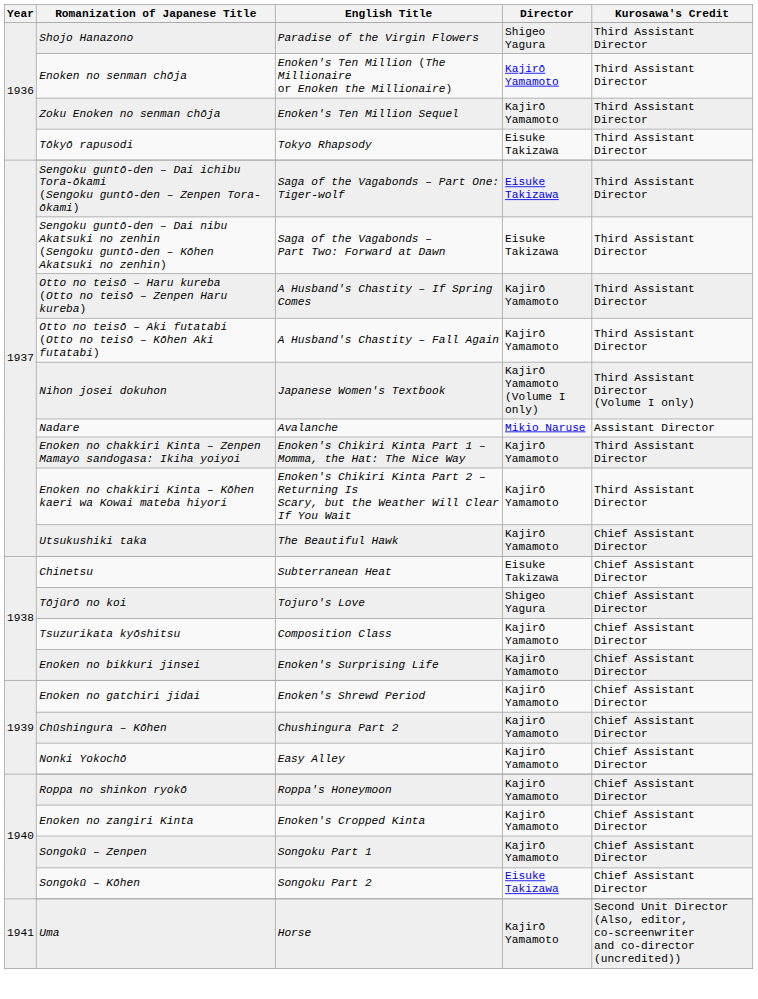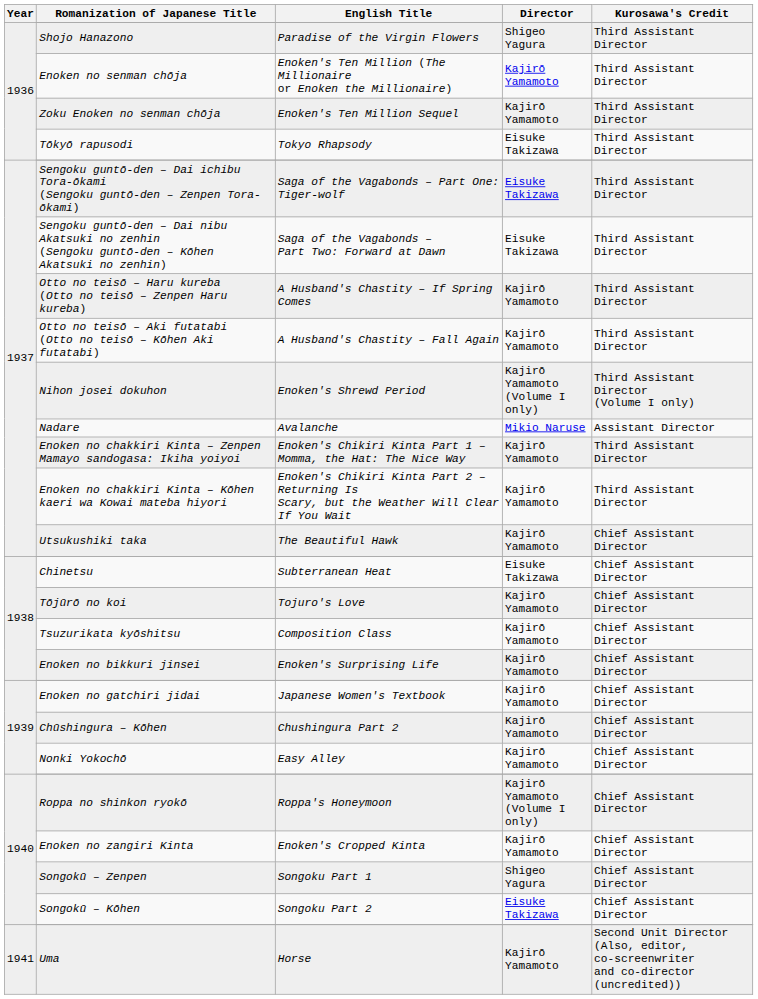 <table class="wikitable" border="1" style="font-size: 100%;">
 <tr>
 <th>Year</th>
 <th>Romanization of Japanese Title</th>
 <th>English Title</th>
 <th>Director</th>
 <th>Kurosawa's Credit</th>
 </tr>
 <tr>
 <td rowspan=5 style=background:#efefef;>1936</td>
 </tr>
 <tr style="background:#efefef;">
 <td><em>Shojo Hanazono</em></td>
 <td><em>Paradise of the Virgin Flowers</em></td>
 <td>Shigeo Yagura</td>
 <td>Third Assistant Director</td>
 </tr>
 <tr>
 <td><em>Enoken no senman chōja</em></td>
 <td><em>Enoken's Ten Million</em> (<em>The Millionaire</em> <br>or <em>Enoken the Millionaire</em>)</td>
 <td><a href='#'>Kajirō Yamamoto</a></td>
 <td>Third Assistant Director</td>
 </tr>
 <tr style="background:#efefef;">
 <td><em>Zoku Enoken no senman chōja</em></td>
 <td><em>Enoken's Ten Million Sequel</em></td>
 <td>Kajirō Yamamoto</td>
 <td>Third Assistant Director</td>
 </tr>
 <tr>
 <td><em>Tōkyō rapusodi</em></td>
 <td><em>Tokyo Rhapsody</em></td>
 <td>Eisuke Takizawa</td>
 <td>Third Assistant Director</td>
 </tr>
 <tr>
 <td rowspan=10 style=background:#efefef;>1937</td>
 </tr>
 <tr style="background:#efefef;">
 <td><em>Sengoku guntō-den</em> – <em>Dai ichibu Tora-ōkami</em><br>(<em>Sengoku guntō-den</em> – <em>Zenpen Tora-ōkami</em>)</td>
 <td><em>Saga of the Vagabonds</em> – <em>Part One: Tiger-wolf</em></td>
 <td><a href='#'>Eisuke Takizawa</a></td>
 <td>Third Assistant Director</td>
 </tr>
 <tr>
 <td><em>Sengoku guntō-den</em> – <em>Dai nibu Akatsuki no zenhin</em><br>(<em>Sengoku guntō-den</em> – <em>Kōhen Akatsuki no zenhin</em>)</td>
 <td><em>Saga of the Vagabonds</em> – <br><em>Part Two: Forward at Dawn</em></td>
 <td>Eisuke Takizawa</td>
 <td>Third Assistant Director</td>
 </tr>
 <tr style="background:#efefef;">
 <td><em>Otto no teisō – Haru kureba</em><br>(<em>Otto no teisō</em> – <em>Zenpen Haru kureba</em>)</td>
 <td><em>A Husband's Chastity – If Spring Comes</em></td>
 <td>Kajirō Yamamoto</td>
 <td>Third Assistant Director</td>
 </tr>
 <tr>
 <td><em>Otto no teisō – Aki futatabi</em><br>(<em>Otto no teisō</em> – <em>Kōhen Aki futatabi</em>)</td>
 <td><em>A Husband's Chastity – Fall Again</em></td>
 <td>Kajirō Yamamoto</td>
 <td>Third Assistant Director</td>
 </tr>
 <tr style="background:#efefef;">
 <td><em>Nihon josei dokuhon</em></td>
-<td><em>Japanese Women's Textbook</em></td>
+<td><em>Enoken's Shrewd Period</em></td>
 <td>Kajirō Yamamoto <br>(Volume I only)</td>
 <td>Third Assistant Director <br>(Volume I only)</td>
 </tr>
 <tr>
 <td><em>Nadare</em></td>
 <td><em>Avalanche</em></td>
 <td><a href='#'>Mikio Naruse</a></td>
 <td>Assistant Director</td>
 </tr>
 <tr style="background:#efefef;">
 <td><em>Enoken no chakkiri Kinta</em> – <em>Zenpen</em> <br><em>Mamayo sandogasa: Ikiha yoiyoi</em></td>
 <td><em>Enoken's Chikiri Kinta Part 1 –</em> <br><em>Momma, the Hat: The Nice Way</em></td>
 <td>Kajirō Yamamoto</td>
 <td>Third Assistant Director</td>
 </tr>
 <tr>
 <td><em>Enoken no chakkiri Kinta</em> – <em>Kōhen</em> <br><em>kaeri wa Kowai mateba hiyori</em></td>
 <td><em>Enoken's Chikiri Kinta Part 2 – Returning Is</em> <br><em>Scary, but the Weather Will Clear If You Wait</em></td>
 <td>Kajirō Yamamoto</td>
 <td>Third Assistant Director</td>
 </tr>
 <tr style="background:#efefef;">
 <td><em>Utsukushiki taka</em></td>
 <td><em>The Beautiful Hawk</em></td>
 <td>Kajirō Yamamoto</td>
 <td>Chief Assistant Director</td>
 </tr>
 <tr>
 <td rowspan=5 style=background:#efefef;>1938</td>
 </tr>
 <tr>
 <td><em>Chinetsu</em></td>
 <td><em>Subterranean Heat</em></td>
 <td>Eisuke Takizawa</td>
 <td>Chief Assistant Director</td>
 </tr>
 <tr style="background:#efefef;">
 <td><em>Tōjūrō no koi</em></td>
 <td><em>Tojuro's Love</em></td>
-<td>Shigeo Yagura</td>
+<td>Kajirō Yamamoto</td>
 <td>Chief Assistant Director</td>
 </tr>
 <tr>
 <td><em>Tsuzurikata kyōshitsu</em></td>
 <td><em>Composition Class</em></td>
 <td>Kajirō Yamamoto</td>
 <td>Chief Assistant Director</td>
 </tr>
 <tr style="background:#efefef;">
 <td><em>Enoken no bikkuri jinsei</em></td>
 <td><em>Enoken's Surprising Life</em></td>
 <td>Kajirō Yamamoto</td>
 <td>Chief Assistant Director</td>
 </tr>
 <tr>
 <td rowspan=4 style=background:#efefef;>1939</td>
 </tr>
 <tr>
 <td><em>Enoken no gatchiri jidai</em></td>
-<td><em>Enoken's Shrewd Period</em></td>
+<td><em>Japanese Women's Textbook</em></td>
 <td>Kajirō Yamamoto</td>
 <td>Chief Assistant Director</td>
 </tr>
 <tr style="background:#efefef;">
 <td><em>Chūshingura</em> – <em>Kōhen</em></td>
 <td><em>Chushingura Part 2</em></td>
 <td>Kajirō Yamamoto</td>
 <td>Chief Assistant Director</td>
 </tr>
 <tr>
 <td><em>Nonki Yokochō</em></td>
 <td><em>Easy Alley</em></td>
 <td>Kajirō Yamamoto</td>
 <td>Chief Assistant Director</td>
 </tr>
 <tr>
 <td rowspan=5 style=background:#efefef;>1940</td>
 </tr>
 <tr style="background:#efefef;">
 <td><em>Roppa no shinkon ryokō</em></td>
 <td><em>Roppa's Honeymoon</em></td>
-<td>Kajirō Yamamoto</td>
+<td>Kajirō Yamamoto <br>(Volume I only)</td>
 <td>Chief Assistant Director</td>
 </tr>
 <tr>
 <td><em>Enoken no zangiri Kinta</em></td>
 <td><em>Enoken's Cropped Kinta</em></td>
 <td>Kajirō Yamamoto</td>
 <td>Chief Assistant Director</td>
 </tr>
 <tr style="background:#efefef;">
 <td><em>Songokū</em> – <em>Zenpen</em></td>
 <td><em>Songoku Part 1</em></td>
-<td>Kajirō Yamamoto</td>
+<td>Shigeo Yagura</td>
 <td>Chief Assistant Director</td>
 </tr>
 <tr>
 <td><em>Songokū</em> – <em>Kōhen</em></td>
 <td><em>Songoku Part 2</em></td>
 <td><a href='#'>Eisuke Takizawa</a></td>
 <td>Chief Assistant Director</td>
 </tr>
 <tr>
 <td rowspan=2 style=background:#efefef;>1941</td>
 </tr>
 <tr style="background:#efefef;">
 <td><em>Uma</em></td>
 <td><em>Horse</em></td>
 <td>Kajirō Yamamoto</td>
 <td>Second Unit Director <br>(Also, editor, <br>co-screenwriter <br>and co-director (uncredited))</td>
 </tr>
 </table>
